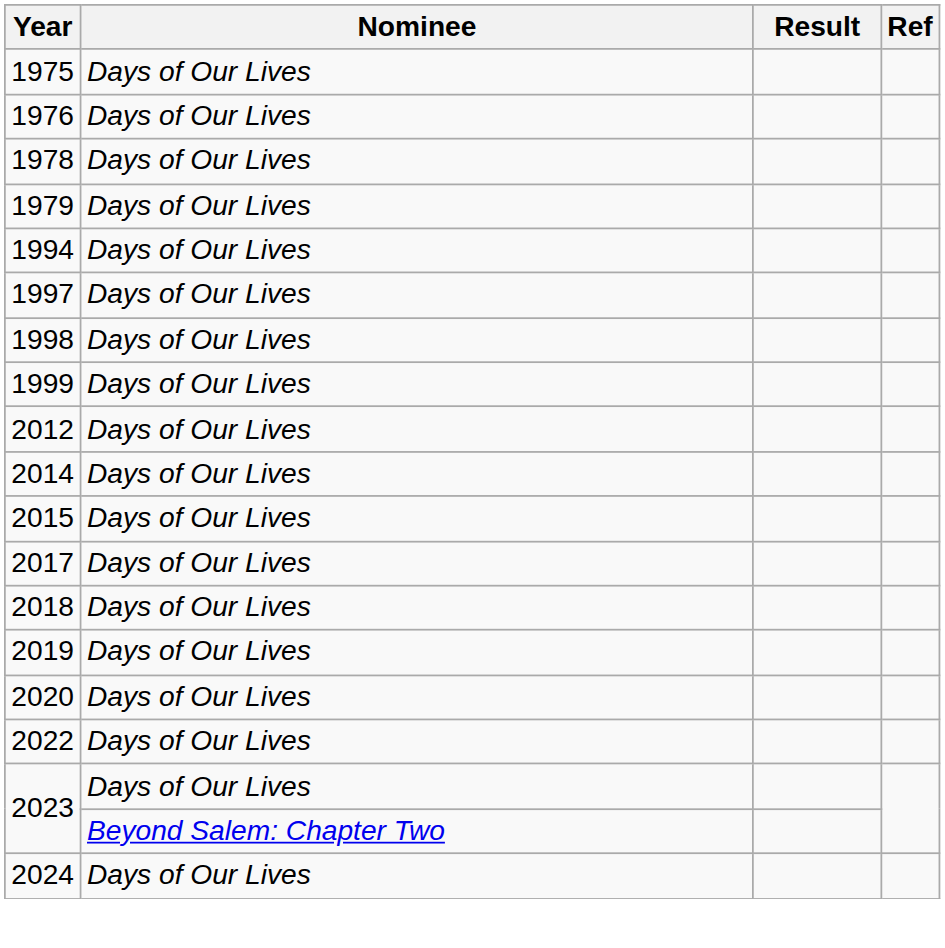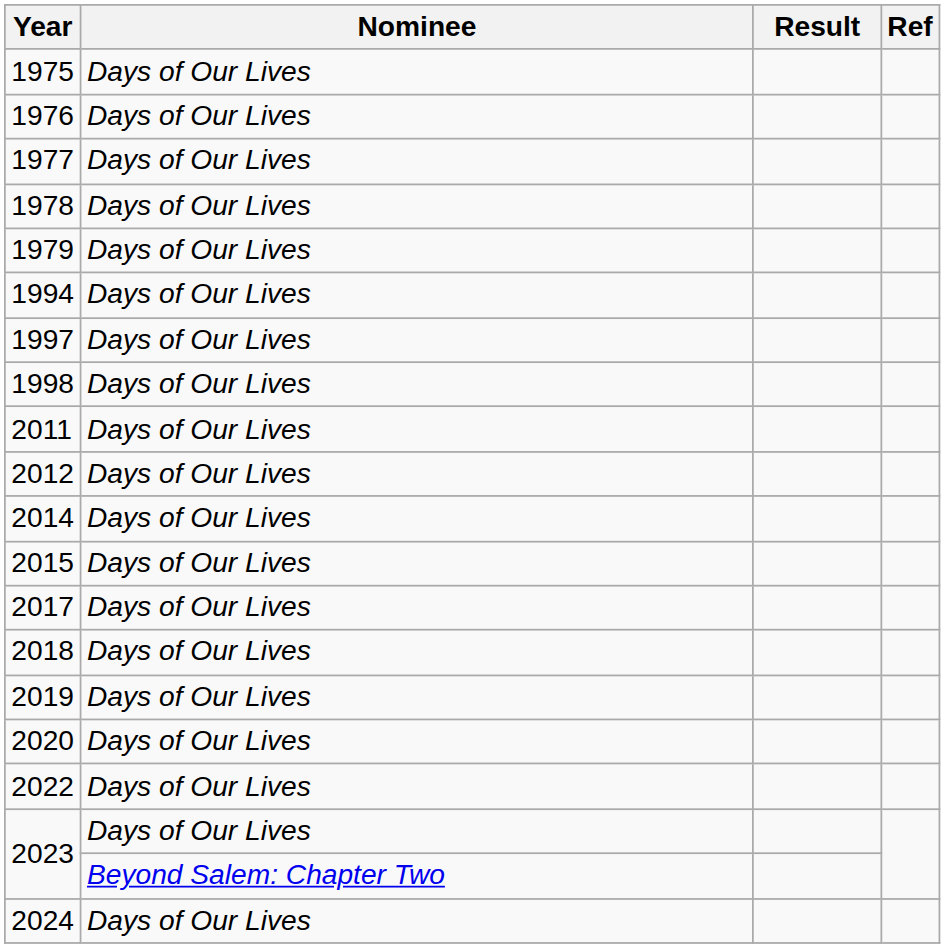 <table class="wikitable">
 <tr>
 <th>Year</th>
 <th style="width:375px;">Nominee</th>
 <th width="65">Result</th>
 <th>Ref</th>
 </tr>
 <tr>
 <td>1975</td>
 <td><em>Days of Our Lives</em></td>
 <td></td>
 <td></td>
 </tr>
 <tr>
 <td>1976</td>
+<td><em>Days of Our Lives</em></td>
+<td></td>
+<td></td>
+</tr>
+<tr>
+<td>1977</td>
 <td><em>Days of Our Lives</em></td>
 <td></td>
 <td></td>
 </tr>
 <tr>
 <td>1978</td>
 <td><em>Days of Our Lives</em></td>
 <td></td>
 <td></td>
 </tr>
 <tr>
 <td>1979</td>
 <td><em>Days of Our Lives</em></td>
 <td></td>
 <td></td>
 </tr>
 <tr>
 <td>1994</td>
 <td><em>Days of Our Lives</em></td>
 <td></td>
 <td></td>
 </tr>
 <tr>
 <td>1997</td>
 <td><em>Days of Our Lives</em></td>
 <td></td>
 <td></td>
 </tr>
 <tr>
 <td>1998</td>
 <td><em>Days of Our Lives</em></td>
 <td></td>
 <td></td>
 </tr>
 <tr>
-<td>1999</td>
+<td>2011</td>
 <td><em>Days of Our Lives</em></td>
 <td></td>
 <td></td>
 </tr>
 <tr>
 <td>2012</td>
 <td><em>Days of Our Lives</em></td>
 <td></td>
 <td></td>
 </tr>
 <tr>
 <td>2014</td>
 <td><em>Days of Our Lives</em></td>
 <td></td>
 <td></td>
 </tr>
 <tr>
 <td>2015</td>
 <td><em>Days of Our Lives</em></td>
 <td></td>
 <td></td>
 </tr>
 <tr>
 <td>2017</td>
 <td><em>Days of Our Lives</em></td>
 <td></td>
 <td></td>
 </tr>
 <tr>
 <td>2018</td>
 <td><em>Days of Our Lives</em></td>
 <td></td>
 <td></td>
 </tr>
 <tr>
 <td>2019</td>
 <td><em>Days of Our Lives</em></td>
 <td></td>
 <td></td>
 </tr>
 <tr>
 <td>2020</td>
 <td><em>Days of Our Lives</em></td>
 <td></td>
 <td></td>
 </tr>
 <tr>
 <td>2022</td>
 <td><em>Days of Our Lives</em></td>
 <td></td>
 <td></td>
 </tr>
 <tr>
 <td rowspan="2">2023</td>
 <td><em>Days of Our Lives</em></td>
 <td></td>
 <td rowspan="2"></td>
 </tr>
 <tr>
 <td><em><a href='#'>Beyond Salem: Chapter Two</a></em></td>
 <td></td>
 </tr>
 <tr>
 <td>2024</td>
 <td><em>Days of Our Lives</em></td>
 <td></td>
 <td></td>
 </tr>
 </table>
